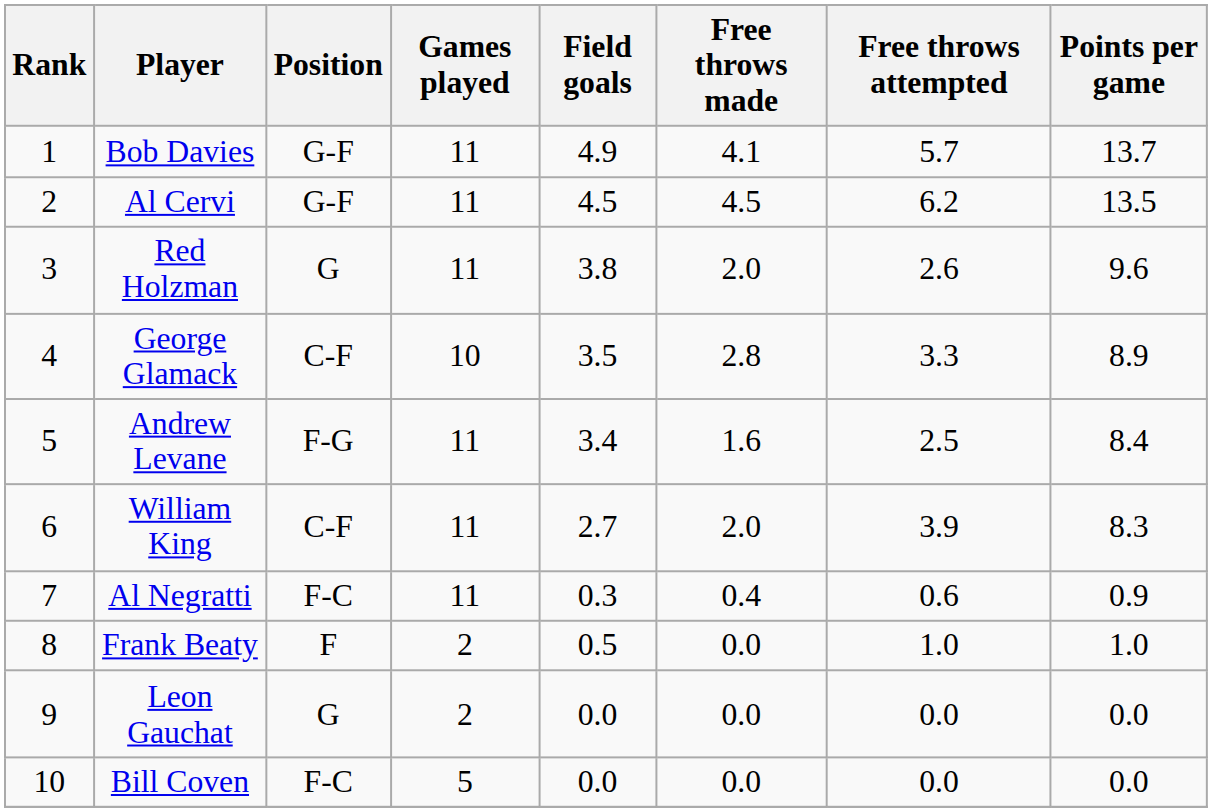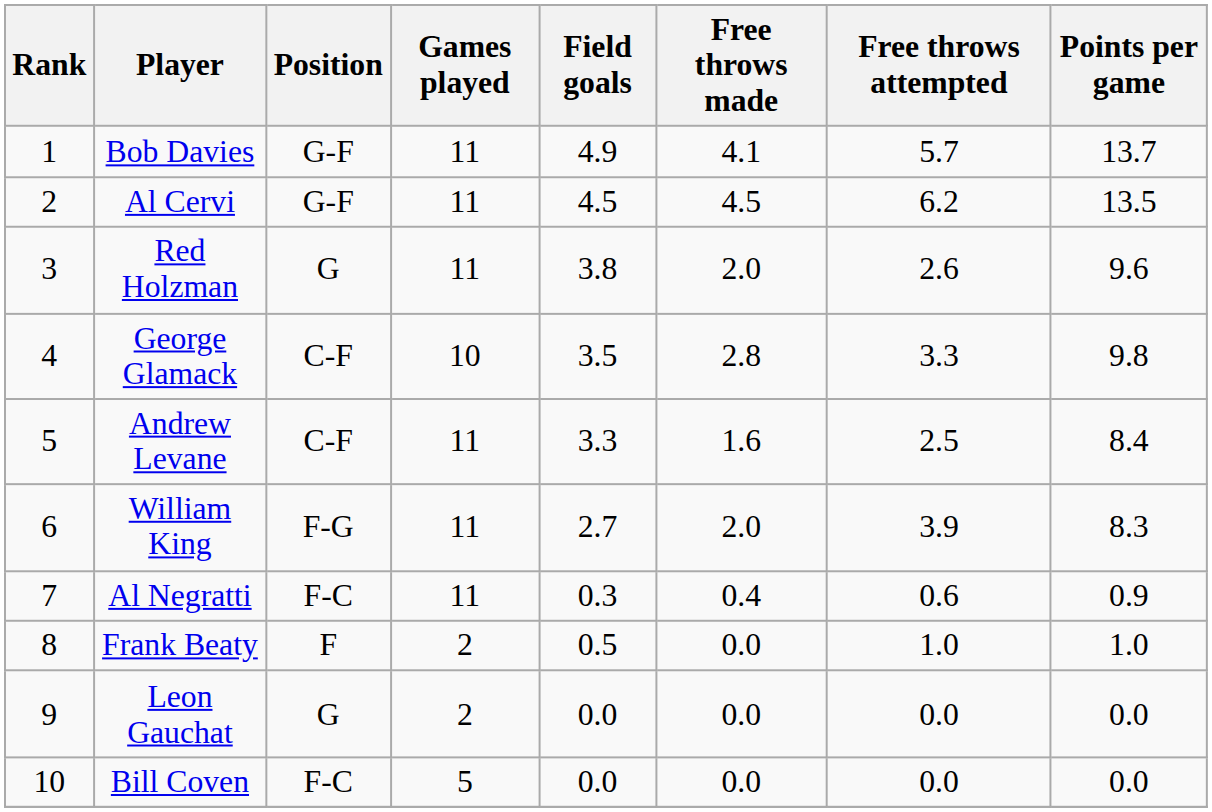 <table class="wikitable" style="text-align: center;">
 <tr>
 <th>Rank</th>
 <th>Player</th>
 <th>Position</th>
 <th>Games played</th>
 <th>Field goals</th>
 <th>Free throws made</th>
 <th>Free throws attempted</th>
 <th>Points per game</th>
 </tr>
 <tr>
 <td>1</td>
 <td><a href='#'>Bob Davies</a></td>
 <td>G-F</td>
 <td>11</td>
 <td>4.9</td>
 <td>4.1</td>
 <td>5.7</td>
 <td>13.7</td>
 </tr>
 <tr>
 <td>2</td>
 <td><a href='#'>Al Cervi</a></td>
 <td>G-F</td>
 <td>11</td>
 <td>4.5</td>
 <td>4.5</td>
 <td>6.2</td>
 <td>13.5</td>
 </tr>
 <tr>
 <td>3</td>
 <td><a href='#'>Red Holzman</a></td>
 <td>G</td>
 <td>11</td>
 <td>3.8</td>
 <td>2.0</td>
 <td>2.6</td>
 <td>9.6</td>
 </tr>
 <tr>
 <td>4</td>
 <td><a href='#'>George Glamack</a></td>
 <td>C-F</td>
 <td>10</td>
 <td>3.5</td>
 <td>2.8</td>
 <td>3.3</td>
-<td>8.9</td>
+<td>9.8</td>
 </tr>
 <tr>
 <td>5</td>
 <td><a href='#'>Andrew Levane</a></td>
-<td>F-G</td>
+<td>C-F</td>
 <td>11</td>
-<td>3.4</td>
+<td>3.3</td>
 <td>1.6</td>
 <td>2.5</td>
 <td>8.4</td>
 </tr>
 <tr>
 <td>6</td>
 <td><a href='#'>William King</a></td>
-<td>C-F</td>
+<td>F-G</td>
 <td>11</td>
 <td>2.7</td>
 <td>2.0</td>
 <td>3.9</td>
 <td>8.3</td>
 </tr>
 <tr>
 <td>7</td>
 <td><a href='#'>Al Negratti</a></td>
 <td>F-C</td>
 <td>11</td>
 <td>0.3</td>
 <td>0.4</td>
 <td>0.6</td>
 <td>0.9</td>
 </tr>
 <tr>
 <td>8</td>
 <td><a href='#'>Frank Beaty</a></td>
 <td>F</td>
 <td>2</td>
 <td>0.5</td>
 <td>0.0</td>
 <td>1.0</td>
 <td>1.0</td>
 </tr>
 <tr>
 <td>9</td>
 <td><a href='#'>Leon Gauchat</a></td>
 <td>G</td>
 <td>2</td>
 <td>0.0</td>
 <td>0.0</td>
 <td>0.0</td>
 <td>0.0</td>
 </tr>
 <tr>
 <td>10</td>
 <td><a href='#'>Bill Coven</a></td>
 <td>F-C</td>
 <td>5</td>
 <td>0.0</td>
 <td>0.0</td>
 <td>0.0</td>
 <td>0.0</td>
 </tr>
 <tr>
 </tr>
 </table>
